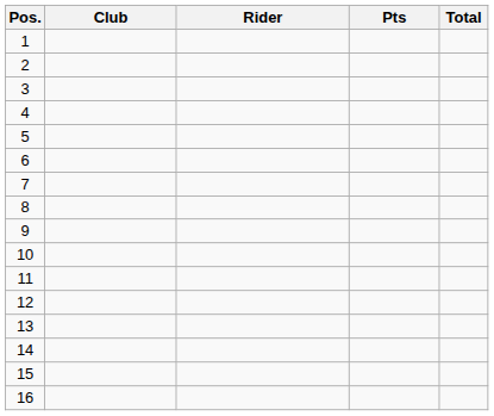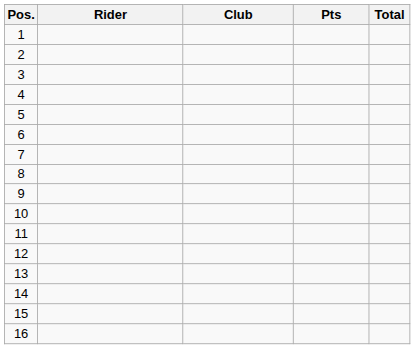 <table class=wikitable style="font-size:93%;">
 <tr>
 <th width=25px>Pos.</th>
+<th width=160px>Rider</th>
 <th width=120px>Club</th>
-<th width=160px>Rider</th>
 <th width=80px>Pts</th>
 <th width=40px>Total</th>
 </tr>
 <tr align=center>
 <td>1</td>
+<td align=left></td>
 <td></td>
-<td align=left></td>
 <td></td>
 <td></td>
 </tr>
 <tr align=center>
 <td>2</td>
+<td align=left></td>
 <td></td>
-<td align=left></td>
 <td></td>
 <td></td>
 </tr>
 <tr align=center>
 <td>3</td>
+<td align=left></td>
 <td></td>
-<td align=left></td>
 <td></td>
 <td></td>
 </tr>
 <tr align=center>
 <td>4</td>
+<td align=left></td>
 <td></td>
-<td align=left></td>
 <td></td>
 <td></td>
 </tr>
 <tr align=center>
 <td>5</td>
+<td align=left></td>
 <td></td>
-<td align=left></td>
 <td></td>
 <td></td>
 </tr>
 <tr align=center>
 <td>6</td>
+<td align=left></td>
 <td></td>
-<td align=left></td>
 <td></td>
 <td></td>
 </tr>
 <tr align=center>
 <td>7</td>
+<td align=left></td>
 <td></td>
-<td align=left></td>
 <td></td>
 <td></td>
 </tr>
 <tr align=center>
 <td>8</td>
+<td align=left></td>
 <td></td>
-<td align=left></td>
 <td></td>
 <td></td>
 </tr>
 <tr align=center>
 <td>9</td>
+<td align=left></td>
 <td></td>
-<td align=left></td>
 <td></td>
 <td></td>
 </tr>
 <tr align=center>
 <td>10</td>
+<td align=left></td>
 <td></td>
-<td align=left></td>
 <td></td>
 <td></td>
 </tr>
 <tr align=center>
 <td>11</td>
+<td align=left></td>
 <td></td>
-<td align=left></td>
 <td></td>
 <td></td>
 </tr>
 <tr align=center>
 <td>12</td>
+<td align=left></td>
 <td></td>
-<td align=left></td>
 <td></td>
 <td></td>
 </tr>
 <tr align=center>
 <td>13</td>
+<td align=left></td>
 <td></td>
-<td align=left></td>
 <td></td>
 <td></td>
 </tr>
 <tr align=center>
 <td>14</td>
+<td align=left></td>
 <td></td>
-<td align=left></td>
 <td></td>
 <td></td>
 </tr>
 <tr align=center>
 <td>15</td>
+<td align=left></td>
 <td></td>
-<td align=left></td>
 <td></td>
 <td></td>
 </tr>
 <tr align=center>
 <td>16</td>
+<td align=left></td>
 <td></td>
-<td align=left></td>
 <td></td>
 <td></td>
 </tr>
 </table>
